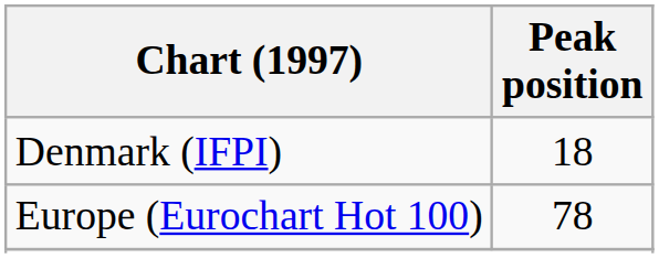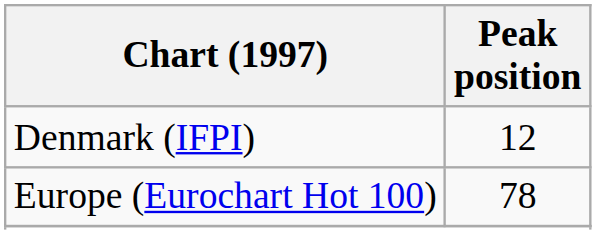 <table class="wikitable sortable">
 <tr>
 <th align="left">Chart (1997)</th>
 <th align="center">Peak<br>position</th>
 </tr>
 <tr>
 <td align="left">Denmark (<a href='#'>IFPI</a>)</td>
-<td align="center">18</td>
+<td align="center">12</td>
 </tr>
 <tr>
 <td align="left">Europe (<a href='#'>Eurochart Hot 100</a>)</td>
 <td align="center">78</td>
 </tr>
 <tr>
 </tr>
 <tr>
 </tr>
 <tr>
 </tr>
 </table>
